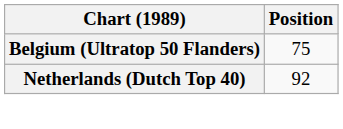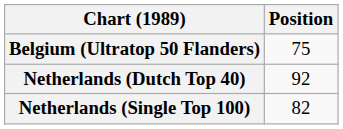 <table class="wikitable sortable plainrowheaders" style="text-align:center">
 <tr>
 <th>Chart (1989)</th>
 <th>Position</th>
 </tr>
 <tr>
 <th scope="row">Belgium (Ultratop 50 Flanders)</th>
 <td>75</td>
 </tr>
 <tr>
 <th scope="row">Netherlands (Dutch Top 40)</th>
 <td>92</td>
 </tr>
+<tr>
+<th scope="row">Netherlands (Single Top 100)</th>
+<td>82</td>
+</tr>
 </table>
